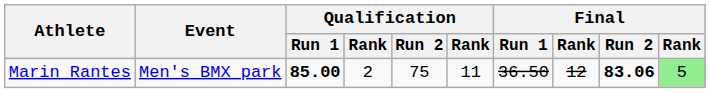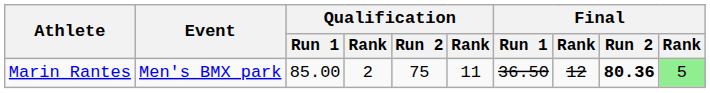 <table class="wikitable" style="font-size:90%">
 <tr>
 <th rowspan="2">Athlete</th>
 <th rowspan="2">Event</th>
 <th colspan="4">Qualification</th>
 <th colspan="4">Final</th>
 </tr>
 <tr style="font-size:95%">
 <th>Run 1</th>
 <th>Rank</th>
 <th>Run 2</th>
 <th>Rank</th>
 <th>Run 1</th>
 <th>Rank</th>
 <th>Run 2</th>
 <th>Rank</th>
 </tr>
 <tr align="center">
 <td align="left"><a href='#'>Marin Rantes</a></td>
 <td align="left"><a href='#'>Men's BMX park</a></td>
-<td><strong>85.00</strong></td>
+<td>85.00</td>
 <td>2</td>
 <td>75</td>
 <td>11</td>
 <td><s>36.50</s></td>
 <td><s>12</s></td>
-<td><strong>83.06</strong></td>
+<td><strong>80.36</strong></td>
 <td style="background: lightgreen;">5</td>
 </tr>
 </table>
